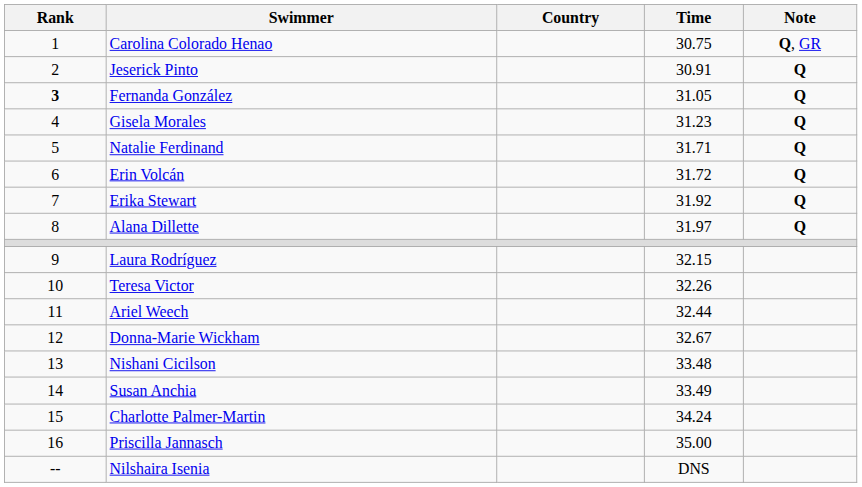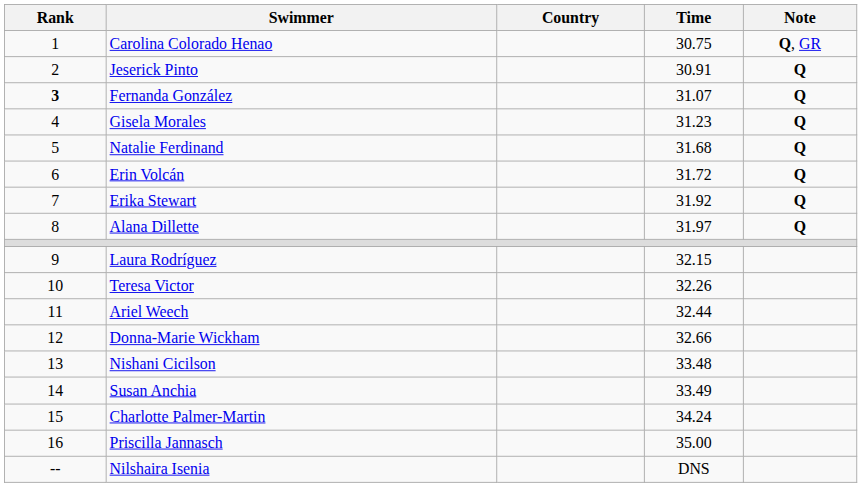 <table class="wikitable" style=" text-align:center; font-size:110%;" width="75%">
 <tr>
 <th>Rank</th>
 <th>Swimmer</th>
 <th>Country</th>
 <th>Time</th>
 <th>Note</th>
 </tr>
 <tr>
 <td>1</td>
 <td align=left><a href='#'>Carolina Colorado Henao</a></td>
 <td align=left></td>
 <td>30.75</td>
 <td><strong>Q</strong>, <a href='#'>GR</a></td>
 </tr>
 <tr>
 <td>2</td>
 <td align=left><a href='#'>Jeserick Pinto</a></td>
 <td align=left></td>
 <td>30.91</td>
 <td><strong>Q</strong></td>
 </tr>
 <tr>
 <td><strong>3</strong></td>
 <td align=left><a href='#'>Fernanda González</a></td>
 <td align=left></td>
-<td>31.05</td>
+<td>31.07</td>
 <td><strong>Q</strong></td>
 </tr>
 <tr>
 <td>4</td>
 <td align=left><a href='#'>Gisela Morales</a></td>
 <td align=left></td>
 <td>31.23</td>
 <td><strong>Q</strong></td>
 </tr>
 <tr>
 <td>5</td>
 <td align=left><a href='#'>Natalie Ferdinand</a></td>
 <td align=left></td>
-<td>31.71</td>
+<td>31.68</td>
 <td><strong>Q</strong></td>
 </tr>
 <tr>
 <td>6</td>
 <td align=left><a href='#'>Erin Volcán</a></td>
 <td align=left></td>
 <td>31.72</td>
 <td><strong>Q</strong></td>
 </tr>
 <tr>
 <td>7</td>
 <td align=left><a href='#'>Erika Stewart</a></td>
 <td align=left></td>
 <td>31.92</td>
 <td><strong>Q</strong></td>
 </tr>
 <tr>
 <td>8</td>
 <td align=left><a href='#'>Alana Dillette</a></td>
 <td align=left></td>
 <td>31.97</td>
 <td><strong>Q</strong></td>
 </tr>
 <tr bgcolor=#DDDDDD>
 <td colspan=5></td>
 </tr>
 <tr>
 <td>9</td>
 <td align=left><a href='#'>Laura Rodríguez</a></td>
 <td align=left></td>
 <td>32.15</td>
 <td></td>
 </tr>
 <tr>
 <td>10</td>
 <td align=left><a href='#'>Teresa Victor</a></td>
 <td align=left></td>
 <td>32.26</td>
 <td></td>
 </tr>
 <tr>
 <td>11</td>
 <td align=left><a href='#'>Ariel Weech</a></td>
 <td align=left></td>
 <td>32.44</td>
 <td></td>
 </tr>
 <tr>
 <td>12</td>
 <td align=left><a href='#'>Donna-Marie Wickham</a></td>
 <td align=left></td>
-<td>32.67</td>
+<td>32.66</td>
 <td></td>
 </tr>
 <tr>
 <td>13</td>
 <td align=left><a href='#'>Nishani Cicilson</a></td>
 <td align=left></td>
 <td>33.48</td>
 <td></td>
 </tr>
 <tr>
 <td>14</td>
 <td align=left><a href='#'>Susan Anchia</a></td>
 <td align=left></td>
 <td>33.49</td>
 <td></td>
 </tr>
 <tr>
 <td>15</td>
 <td align=left><a href='#'>Charlotte Palmer-Martin</a></td>
 <td align=left></td>
 <td>34.24</td>
 <td></td>
 </tr>
 <tr>
 <td>16</td>
 <td align=left><a href='#'>Priscilla Jannasch</a></td>
 <td align=left></td>
 <td>35.00</td>
 <td></td>
 </tr>
 <tr>
 <td>--</td>
 <td align=left><a href='#'>Nilshaira Isenia</a></td>
 <td align=left></td>
 <td>DNS</td>
 <td></td>
 </tr>
 </table>
